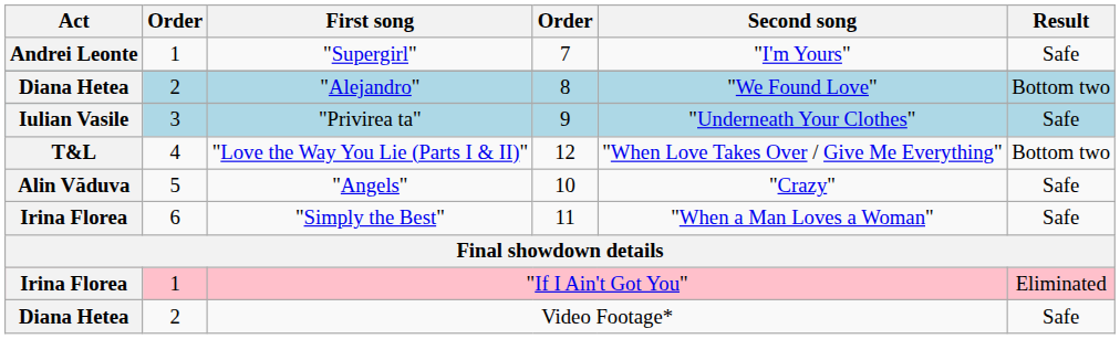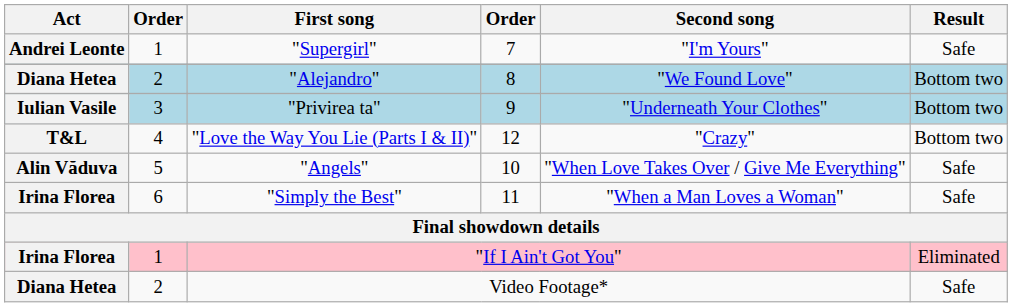 <table class="wikitable plainrowheaders" style="text-align:center;">
 <tr>
 <th scope="col">Act</th>
 <th scope="col">Order</th>
 <th scope="col">First song</th>
 <th scope="col">Order</th>
 <th scope="col">Second song</th>
 <th scope="col">Result</th>
 </tr>
 <tr>
 <th scope="row">Andrei Leonte</th>
 <td>1</td>
 <td>"<a href='#'>Supergirl</a>"</td>
 <td>7</td>
 <td>"<a href='#'>I'm Yours</a>"</td>
 <td>Safe</td>
 </tr>
 <tr>
 </tr>
 <tr style="background:lightblue;">
 <th scope="row">Diana Hetea</th>
 <td>2</td>
 <td>"<a href='#'>Alejandro</a>"</td>
 <td>8</td>
 <td>"<a href='#'>We Found Love</a>"</td>
 <td>Bottom two</td>
 </tr>
 <tr>
 </tr>
 <tr style="background:lightblue;">
 <th scope="row">Iulian Vasile</th>
 <td>3</td>
 <td>"Privirea ta"</td>
 <td>9</td>
 <td>"<a href='#'>Underneath Your Clothes</a>"</td>
-<td>Safe</td>
+<td>Bottom two</td>
 </tr>
 <tr>
 <th scope="row">T&L</th>
 <td>4</td>
 <td>"<a href='#'>Love the Way You Lie (Parts I & II)</a>"</td>
 <td>12</td>
-<td>"<a href='#'>When Love Takes Over</a> / <a href='#'>Give Me Everything</a>"</td>
+<td>"<a href='#'>Crazy</a>"</td>
 <td>Bottom two</td>
 </tr>
 <tr>
 <th scope="row">Alin Văduva</th>
 <td>5</td>
 <td>"<a href='#'>Angels</a>"</td>
 <td>10</td>
-<td>"<a href='#'>Crazy</a>"</td>
+<td>"<a href='#'>When Love Takes Over</a> / <a href='#'>Give Me Everything</a>"</td>
 <td>Safe</td>
 </tr>
 <tr>
 <th scope="row">Irina Florea</th>
 <td>6</td>
 <td>"<a href='#'>Simply the Best</a>"</td>
 <td>11</td>
 <td>"<a href='#'>When a Man Loves a Woman</a>"</td>
 <td>Safe</td>
 </tr>
 <tr>
 <th scope="col" colspan="7">Final showdown details</th>
 </tr>
 <tr style="background:pink;">
 <th scope="row">Irina Florea</th>
 <td>1</td>
 <td colspan="3">"<a href='#'>If I Ain't Got You</a>"</td>
 <td>Eliminated</td>
 </tr>
 <tr>
 <th scope="row">Diana Hetea</th>
 <td>2</td>
 <td colspan="3">Video Footage*</td>
 <td>Safe</td>
 </tr>
 </table>
